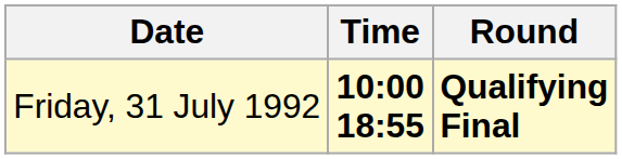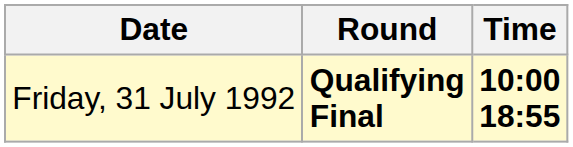 <table class="wikitable">
 <tr>
 <th>Date</th>
+<th>Round</th>
 <th>Time</th>
-<th>Round</th>
 </tr>
 <tr style=background:lemonchiffon>
 <td>Friday, 31 July 1992</td>
+<td><strong>Qualifying</strong><br><strong>Final</strong></td>
 <td><strong>10:00</strong><br><strong>18:55</strong></td>
-<td><strong>Qualifying</strong><br><strong>Final</strong></td>
 </tr>
 </table>
